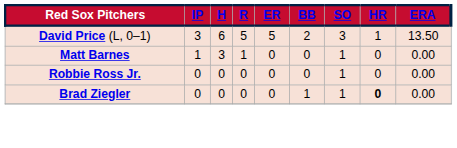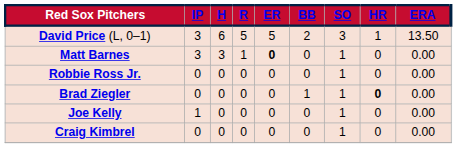 <table class="wikitable" style=width:590px;>
 <tr>
 <th style="background:#c60c30; color:#fff; border-top: 3px solid #024; border-bottom: 3px solid #024; border-left: 3px solid #024;">Red Sox Pitchers</th>
 <th style="background:#c60c30; border-top: 3px solid #024; border-bottom: 3px solid #024;"><a href='#'><span>IP</span></a></th>
 <th style="background:#c60c30; border-top: 3px solid #024; border-bottom: 3px solid #024;"><a href='#'><span>H</span></a></th>
 <th style="background:#c60c30; border-top: 3px solid #024; border-bottom: 3px solid #024;"><a href='#'><span>R</span></a></th>
 <th style="background:#c60c30; border-top: 3px solid #024; border-bottom: 3px solid #024;"><a href='#'><span>ER</span></a></th>
 <th style="background:#c60c30; border-top: 3px solid #024; border-bottom: 3px solid #024;"><a href='#'><span>BB</span></a></th>
 <th style="background:#c60c30; border-top: 3px solid #024; border-bottom: 3px solid #024;"><a href='#'><span>SO</span></a></th>
 <th style="background:#c60c30; border-top: 3px solid #024; border-bottom: 3px solid #024;"><a href='#'><span>HR</span></a></th>
 <th style="background:#c60c30; border-top: 3px solid #024; border-bottom: 3px solid #024; border-right: 4px solid #024;"><a href='#'><span>ERA</span></a></th>
 </tr>
 <tr style="text-align:center; background:#f7e1d7;">
 <td><strong><a href='#'>David Price</a></strong> (L, 0–1)</td>
 <td>3 </td>
 <td>6</td>
 <td>5</td>
 <td>5</td>
 <td>2</td>
 <td>3</td>
 <td>1</td>
 <td>13.50</td>
 </tr>
 <tr style="text-align:center; background:#f7e1d7;">
 <td><strong><a href='#'>Matt Barnes</a></strong></td>
-<td>1 </td>
+<td>3 </td>
 <td>3</td>
 <td>1</td>
-<td>0</td>
+<td><strong>0</strong></td>
 <td>0</td>
 <td>1</td>
 <td>0</td>
 <td>0.00</td>
 </tr>
 <tr style="text-align:center; background:#f7e1d7;">
 <td><strong><a href='#'>Robbie Ross Jr.</a></strong></td>
 <td>0 </td>
 <td>0</td>
 <td>0</td>
 <td>0</td>
 <td>0</td>
 <td>1</td>
 <td>0</td>
 <td>0.00</td>
 </tr>
 <tr style="text-align:center; background:#f7e1d7;">
 <td><strong><a href='#'>Brad Ziegler</a></strong></td>
 <td>0 </td>
 <td>0</td>
 <td>0</td>
 <td>0</td>
 <td>1</td>
 <td>1</td>
 <td><strong>0</strong></td>
 <td>0.00</td>
 </tr>
+<tr style="text-align:center; background:#f7e1d7;">
+<td><strong><a href='#'>Joe Kelly</a></strong></td>
+<td>1 </td>
+<td>0</td>
+<td>0</td>
+<td>0</td>
+<td>0</td>
+<td>1</td>
+<td>0</td>
+<td>0.00</td>
+</tr>
+<tr style="text-align:center; background:#f7e1d7;">
+<td><strong><a href='#'>Craig Kimbrel</a></strong></td>
+<td>0 </td>
+<td>0</td>
+<td>0</td>
+<td>0</td>
+<td>0</td>
+<td>1</td>
+<td>0</td>
+<td>0.00</td>
+</tr>
 <tr>
 </tr>
 </table>
